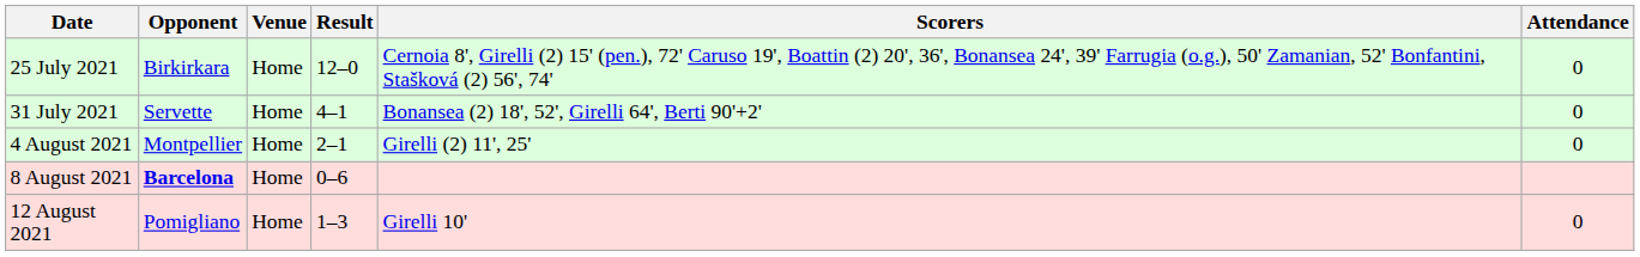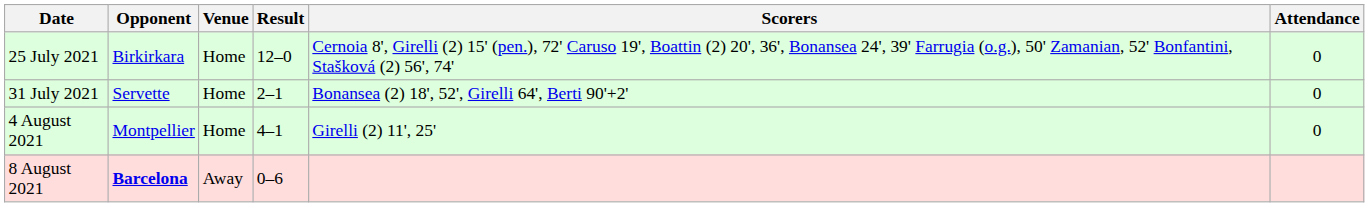 <table class="wikitable" style="text-align:left">
 <tr>
 <th>Date</th>
 <th>Opponent</th>
 <th>Venue</th>
 <th>Result</th>
 <th>Scorers</th>
 <th>Attendance</th>
 </tr>
 <tr style="background:#ddffdd">
 <td>25 July 2021</td>
 <td> <a href='#'>Birkirkara</a></td>
 <td>Home</td>
 <td>12–0</td>
 <td><a href='#'>Cernoia</a> 8', <a href='#'>Girelli</a> (2) 15' (<a href='#'>pen.</a>), 72' <a href='#'>Caruso</a> 19', <a href='#'>Boattin</a> (2) 20', 36', <a href='#'>Bonansea</a> 24', 39' <a href='#'>Farrugia</a> (<a href='#'>o.g.</a>), 50' <a href='#'>Zamanian</a>, 52' <a href='#'>Bonfantini</a>, <a href='#'>Stašková</a> (2) 56', 74'</td>
 <td align=center>0</td>
 </tr>
 <tr style="background:#ddffdd">
 <td>31 July 2021</td>
 <td> <a href='#'>Servette</a></td>
 <td>Home</td>
-<td>4–1</td>
+<td>2–1</td>
 <td><a href='#'>Bonansea</a> (2) 18', 52', <a href='#'>Girelli</a> 64', <a href='#'>Berti</a> 90'+2'</td>
 <td align=center>0</td>
 </tr>
 <tr style="background:#ddffdd">
 <td>4 August 2021</td>
 <td> <a href='#'>Montpellier</a></td>
 <td>Home</td>
-<td>2–1</td>
+<td>4–1</td>
 <td><a href='#'>Girelli</a> (2) 11', 25'</td>
 <td align=center>0</td>
 </tr>
 <tr style="background:#ffdddd">
 <td>8 August 2021</td>
 <td><strong> <a href='#'>Barcelona</a></strong></td>
-<td>Home</td>
+<td>Away</td>
 <td>0–6</td>
 <td></td>
 <td align=center></td>
 </tr>
-<tr style="background:#ffdddd">
-<td>12 August 2021</td>
-<td><a href='#'>Pomigliano</a></td>
-<td>Home</td>
-<td>1–3</td>
-<td><a href='#'>Girelli</a> 10'</td>
-<td align=center>0</td>
-</tr>
 </table>
